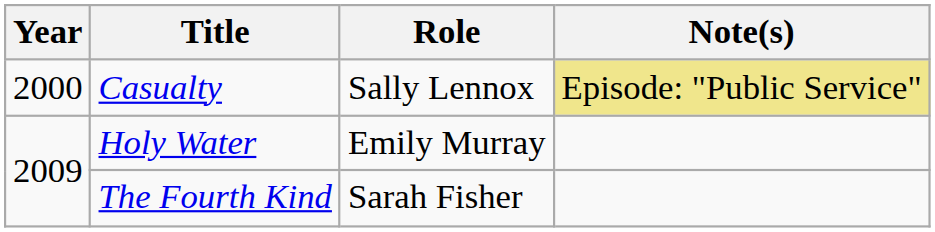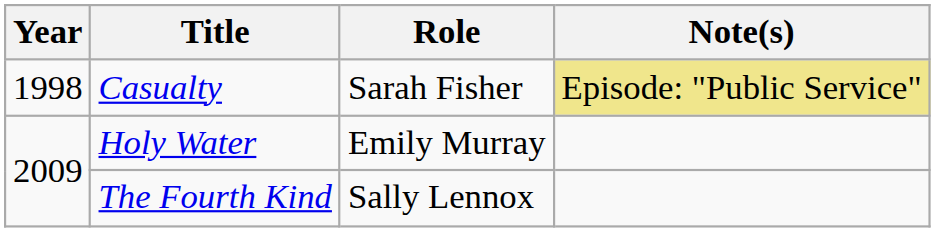 <table class="wikitable sortable">
 <tr>
 <th>Year</th>
 <th>Title</th>
 <th>Role</th>
 <th>Note(s)</th>
 </tr>
 <tr>
-<td>2000</td>
+<td>1998</td>
 <td><em><a href='#'>Casualty</a></em></td>
-<td>Sally Lennox</td>
+<td>Sarah Fisher</td>
 <td style="background: khaki;">Episode: "Public Service"</td>
 </tr>
 <tr>
 <td rowspan=2>2009</td>
 <td><em><a href='#'>Holy Water</a></em></td>
 <td>Emily Murray</td>
 <td></td>
 </tr>
 <tr>
 <td><em><a href='#'>The Fourth Kind</a></em></td>
-<td>Sarah Fisher</td>
+<td>Sally Lennox</td>
 <td></td>
 </tr>
 </table>
